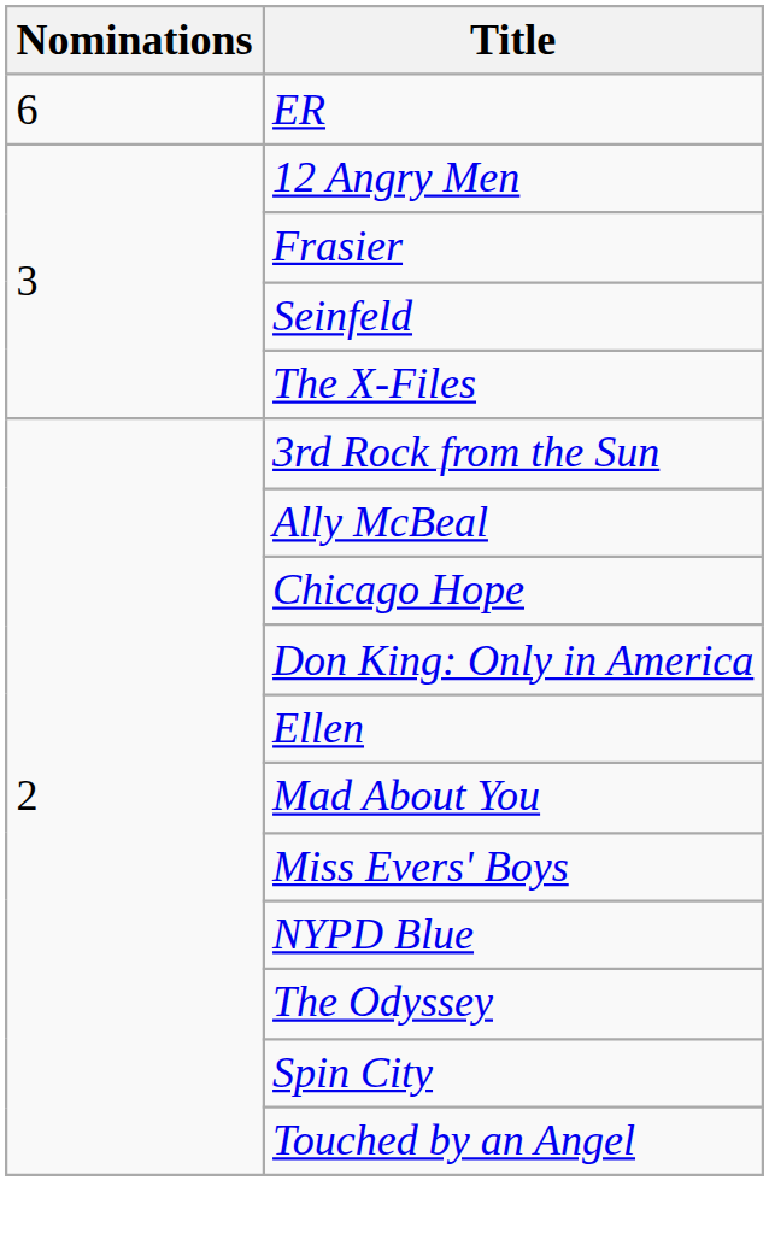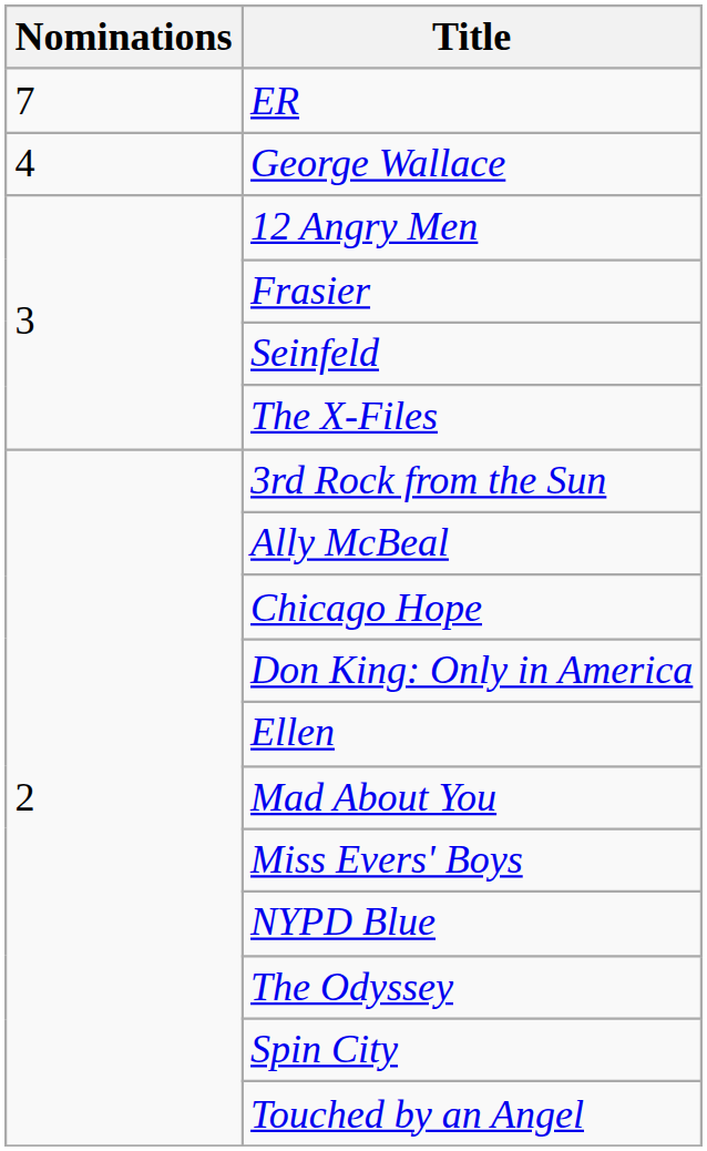 <table class="wikitable">
 <tr>
 <th>Nominations</th>
 <th>Title</th>
 </tr>
 <tr>
-<td>6</td>
+<td>7</td>
 <td><em><a href='#'>ER</a></em></td>
+</tr>
+<tr>
+<td>4</td>
+<td><em><a href='#'>George Wallace</a></em></td>
 </tr>
 <tr>
 <td rowspan="4">3</td>
 <td><em><a href='#'>12 Angry Men</a></em></td>
 </tr>
 <tr>
 <td><em><a href='#'>Frasier</a></em></td>
 </tr>
 <tr>
 <td><em><a href='#'>Seinfeld</a></em></td>
 </tr>
 <tr>
 <td><em><a href='#'>The X-Files</a></em></td>
 </tr>
 <tr>
 <td rowspan="11">2</td>
 <td><em><a href='#'>3rd Rock from the Sun</a></em></td>
 </tr>
 <tr>
 <td><em><a href='#'>Ally McBeal</a></em></td>
 </tr>
 <tr>
 <td><em><a href='#'>Chicago Hope</a></em></td>
 </tr>
 <tr>
 <td><em><a href='#'>Don King: Only in America</a></em></td>
 </tr>
 <tr>
 <td><em><a href='#'>Ellen</a></em></td>
 </tr>
 <tr>
 <td><em><a href='#'>Mad About You</a></em></td>
 </tr>
 <tr>
 <td><em><a href='#'>Miss Evers' Boys</a></em></td>
 </tr>
 <tr>
 <td><em><a href='#'>NYPD Blue</a></em></td>
 </tr>
 <tr>
 <td><em><a href='#'>The Odyssey</a></em></td>
 </tr>
 <tr>
 <td><em><a href='#'>Spin City</a></em></td>
 </tr>
 <tr>
 <td><em><a href='#'>Touched by an Angel</a></em></td>
 </tr>
 </table>
